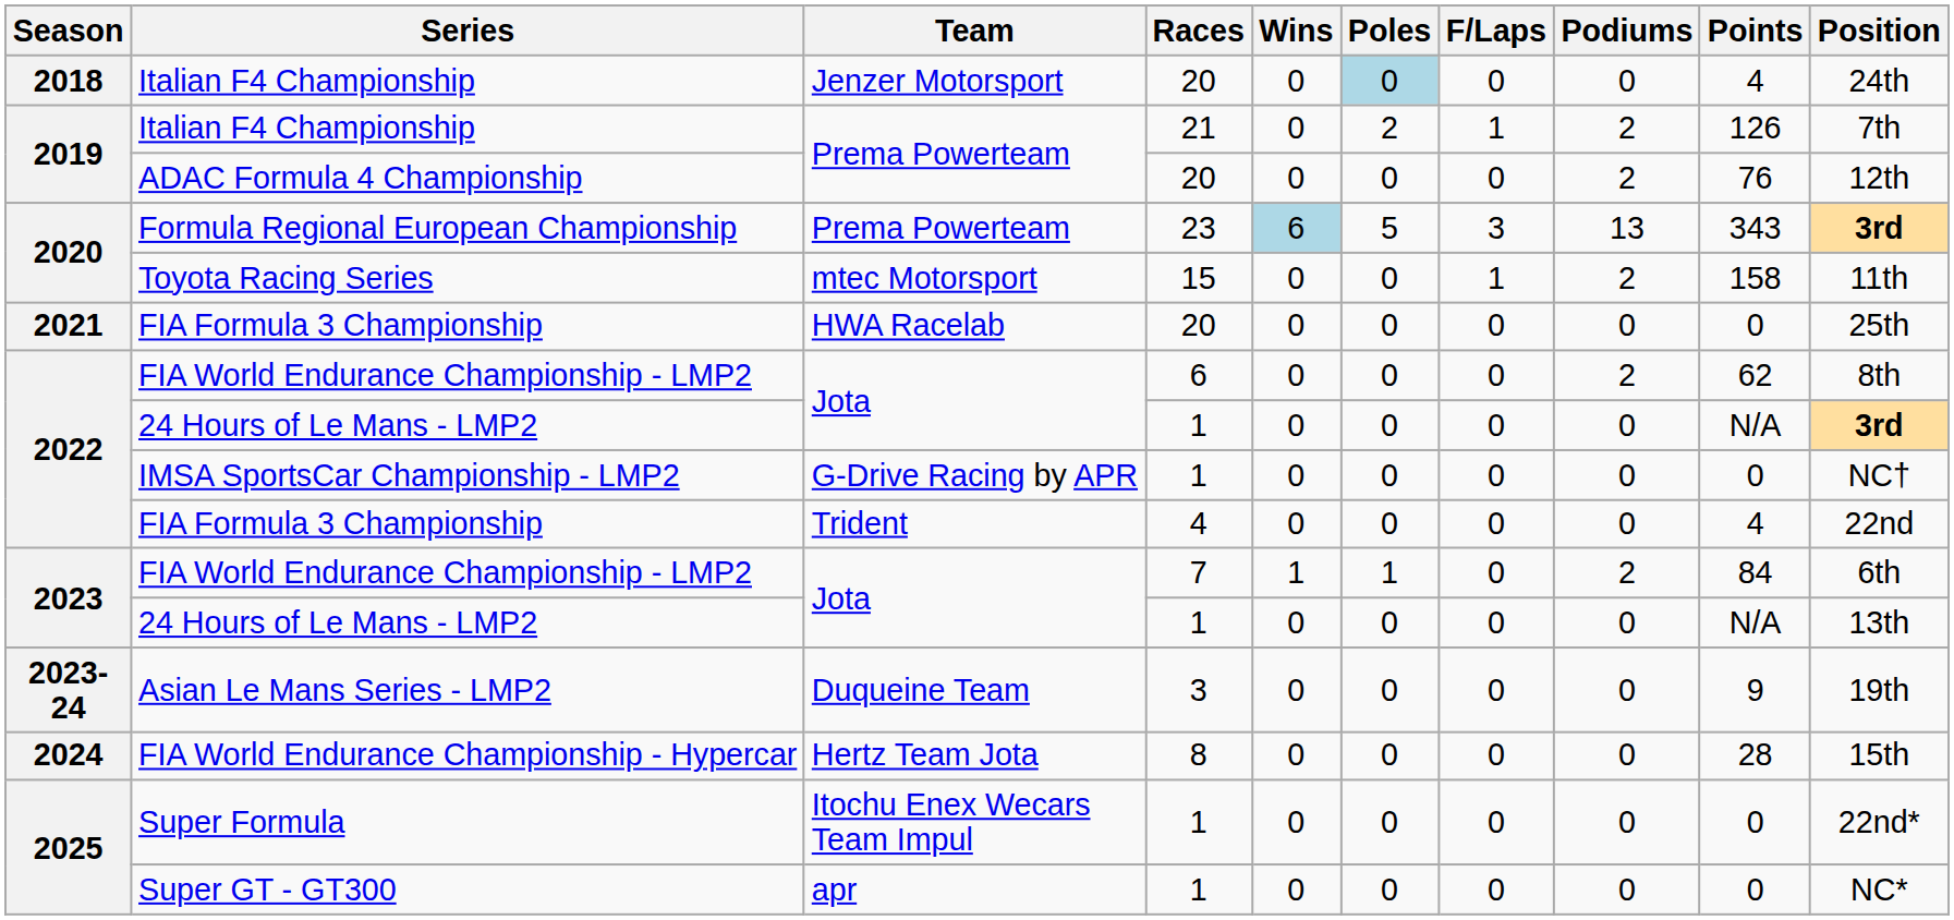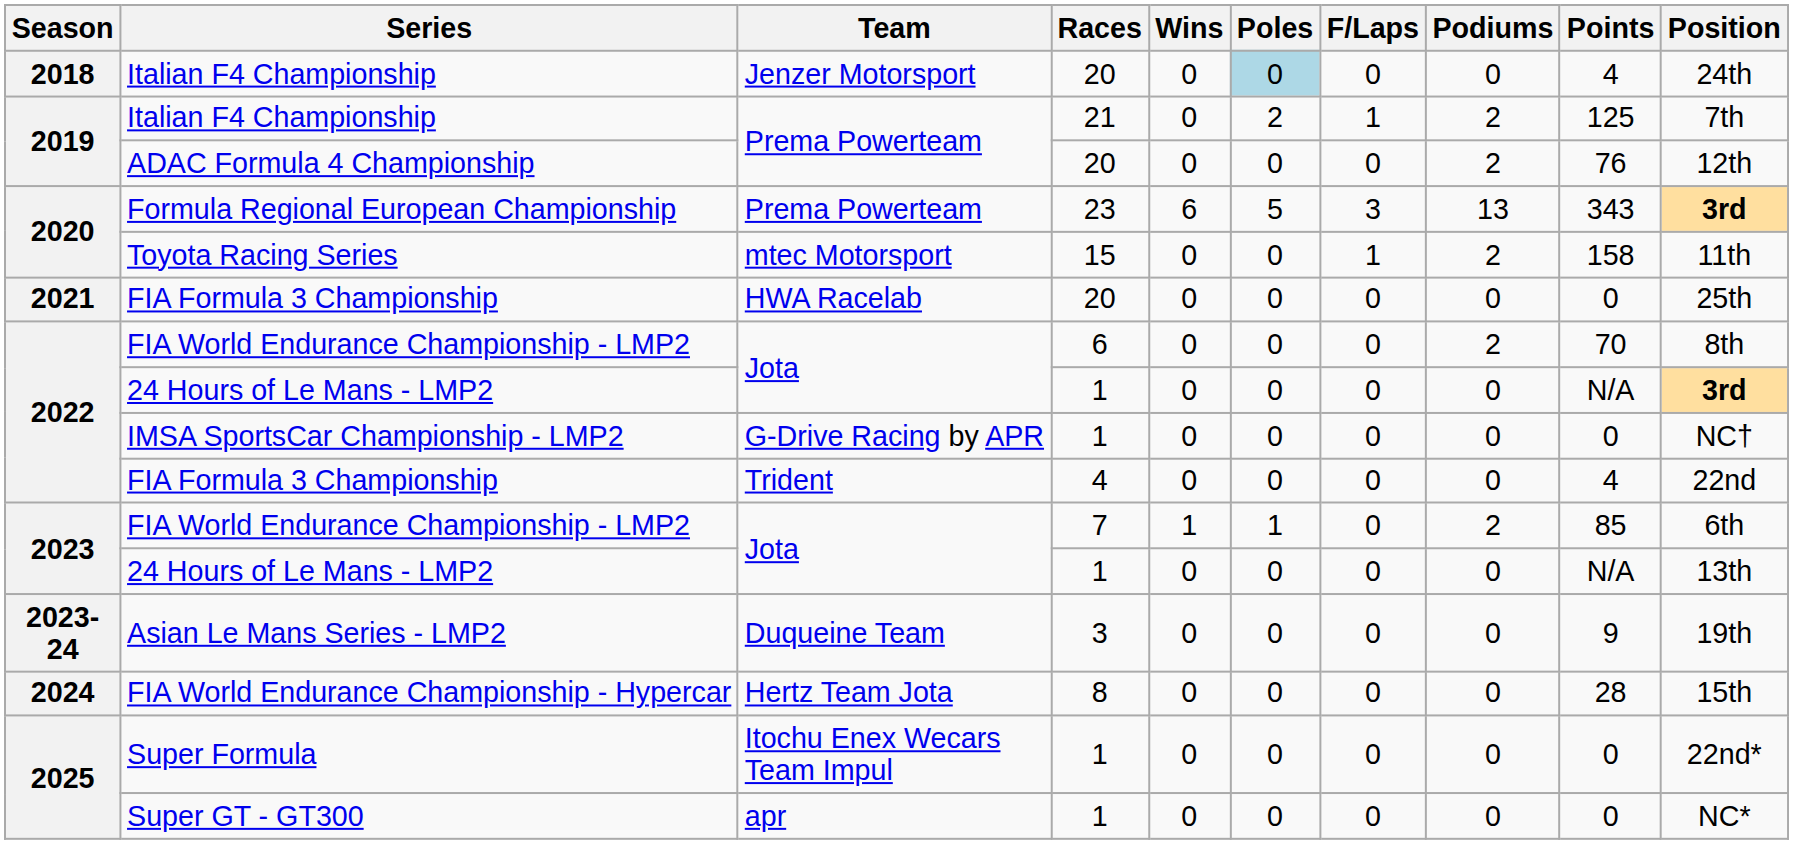 <table class="wikitable" style="font-size: 90%; text-align:center">
 <tr>
 <th>Season</th>
 <th>Series</th>
 <th>Team</th>
 <th>Races</th>
 <th>Wins</th>
 <th>Poles</th>
 <th>F/Laps</th>
 <th>Podiums</th>
 <th>Points</th>
 <th>Position</th>
 </tr>
 <tr>
 <th>2018</th>
 <td align=left><a href='#'>Italian F4 Championship</a></td>
 <td align=left><a href='#'>Jenzer Motorsport</a></td>
 <td>20</td>
 <td>0</td>
 <td style="background: lightblue;">0</td>
 <td>0</td>
 <td>0</td>
 <td>4</td>
 <td>24th</td>
 </tr>
 <tr>
 <th rowspan=2>2019</th>
 <td align=left><a href='#'>Italian F4 Championship</a></td>
 <td align=left rowspan=2><a href='#'>Prema Powerteam</a></td>
 <td>21</td>
 <td>0</td>
 <td>2</td>
 <td>1</td>
 <td>2</td>
-<td>126</td>
+<td>125</td>
 <td>7th</td>
 </tr>
 <tr>
 <td align=left><a href='#'>ADAC Formula 4 Championship</a></td>
 <td>20</td>
 <td>0</td>
 <td>0</td>
 <td>0</td>
 <td>2</td>
 <td>76</td>
 <td>12th</td>
 </tr>
 <tr>
 <th rowspan=2>2020</th>
 <td align=left><a href='#'>Formula Regional European Championship</a></td>
 <td align=left><a href='#'>Prema Powerteam</a></td>
 <td>23</td>
-<td style="background: lightblue;">6</td>
+<td>6</td>
 <td>5</td>
 <td>3</td>
 <td>13</td>
 <td>343</td>
 <td style="background:#ffdf9f;"><strong>3rd</strong></td>
 </tr>
 <tr>
 <td align=left><a href='#'>Toyota Racing Series</a></td>
 <td align=left><a href='#'>mtec Motorsport</a></td>
 <td>15</td>
 <td>0</td>
 <td>0</td>
 <td>1</td>
 <td>2</td>
 <td>158</td>
 <td>11th</td>
 </tr>
 <tr>
 <th>2021</th>
 <td align=left><a href='#'>FIA Formula 3 Championship</a></td>
 <td align=left><a href='#'>HWA Racelab</a></td>
 <td>20</td>
 <td>0</td>
 <td>0</td>
 <td>0</td>
 <td>0</td>
 <td>0</td>
 <td>25th</td>
 </tr>
 <tr>
 <th rowspan="4">2022</th>
 <td align=left><a href='#'>FIA World Endurance Championship - LMP2</a></td>
 <td rowspan="2" align="left"><a href='#'>Jota</a></td>
 <td>6</td>
 <td>0</td>
 <td>0</td>
 <td>0</td>
 <td>2</td>
-<td>62</td>
+<td>70</td>
 <td>8th</td>
 </tr>
 <tr>
 <td align=left><a href='#'>24 Hours of Le Mans - LMP2</a></td>
 <td>1</td>
 <td>0</td>
 <td>0</td>
 <td>0</td>
 <td>0</td>
 <td>N/A</td>
 <td style="background:#ffdf9f;"><strong>3rd</strong></td>
 </tr>
 <tr>
 <td align=left><a href='#'>IMSA SportsCar Championship - LMP2</a></td>
 <td align=left nowrap><a href='#'>G-Drive Racing</a> by <a href='#'>APR</a></td>
 <td>1</td>
 <td>0</td>
 <td>0</td>
 <td>0</td>
 <td>0</td>
 <td>0</td>
 <td>NC†</td>
 </tr>
 <tr>
 <td align=left><a href='#'>FIA Formula 3 Championship</a></td>
 <td align=left><a href='#'>Trident</a></td>
 <td>4</td>
 <td>0</td>
 <td>0</td>
 <td>0</td>
 <td>0</td>
 <td>4</td>
 <td>22nd</td>
 </tr>
 <tr>
 <th rowspan="2">2023</th>
 <td align=left><a href='#'>FIA World Endurance Championship - LMP2</a></td>
 <td rowspan="2" align="left"><a href='#'>Jota</a></td>
 <td>7</td>
 <td>1</td>
 <td>1</td>
 <td>0</td>
 <td>2</td>
-<td>84</td>
+<td>85</td>
 <td>6th</td>
 </tr>
 <tr>
 <td align=left><a href='#'>24 Hours of Le Mans - LMP2</a></td>
 <td>1</td>
 <td>0</td>
 <td>0</td>
 <td>0</td>
 <td>0</td>
 <td>N/A</td>
 <td>13th</td>
 </tr>
 <tr>
 <th>2023-24</th>
 <td align=left><a href='#'>Asian Le Mans Series - LMP2</a></td>
 <td align=left><a href='#'>Duqueine Team</a></td>
 <td>3</td>
 <td>0</td>
 <td>0</td>
 <td>0</td>
 <td>0</td>
 <td>9</td>
 <td>19th</td>
 </tr>
 <tr>
 <th>2024</th>
 <td align=left nowrap><a href='#'>FIA World Endurance Championship - Hypercar</a></td>
 <td align=left><a href='#'>Hertz Team Jota</a></td>
 <td>8</td>
 <td>0</td>
 <td>0</td>
 <td>0</td>
 <td>0</td>
 <td>28</td>
 <td>15th</td>
 </tr>
 <tr>
 <th rowspan=2>2025</th>
 <td align=left><a href='#'>Super Formula</a></td>
 <td align=left><a href='#'>Itochu Enex Wecars</a> <a href='#'>Team Impul</a></td>
 <td>1</td>
 <td>0</td>
 <td>0</td>
 <td>0</td>
 <td>0</td>
 <td>0</td>
 <td>22nd*</td>
 </tr>
 <tr>
 <td align=left><a href='#'>Super GT - GT300</a></td>
 <td align=left><a href='#'>apr</a></td>
 <td>1</td>
 <td>0</td>
 <td>0</td>
 <td>0</td>
 <td>0</td>
 <td>0</td>
 <td>NC*</td>
 </tr>
 </table>
